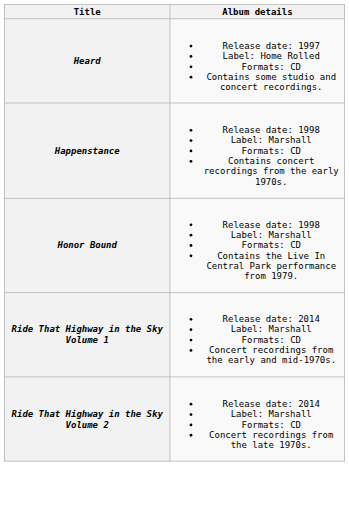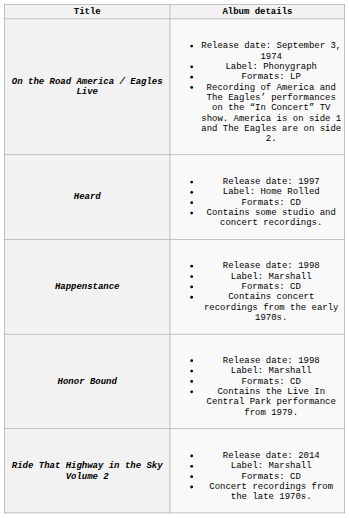 <table class="wikitable plainrowheaders" style="text-align:center;">
 <tr>
 <th style="width:18em;">Title</th>
 <th style="width:19em;">Album details</th>
+</tr>
+<tr>
+<th scope="row"><em>On the Road America / Eagles Live</em></th>
+<td><br><ul><li>Release date: September 3, 1974</li><li>Label: Phonygraph</li><li>Formats: LP</li><li>Recording of America and The Eagles’ performances on the “In Concert” TV show.  America is on side 1 and The Eagles are on side 2.</li></ul></td>
 </tr>
 <tr>
 <th scope="row"><em>Heard</em></th>
 <td><br><ul><li>Release date: 1997</li><li>Label: Home Rolled</li><li>Formats: CD</li><li>Contains some studio and concert recordings.</li></ul></td>
 </tr>
 <tr>
 <th scope="row"><em>Happenstance</em></th>
 <td><br><ul><li>Release date: 1998</li><li>Label: Marshall</li><li>Formats: CD</li><li>Contains concert recordings from the early 1970s.</li></ul></td>
 </tr>
 <tr>
 <th scope="row"><em>Honor Bound</em></th>
 <td><br><ul><li>Release date: 1998</li><li>Label: Marshall</li><li>Formats: CD</li><li>Contains the Live In Central Park performance from 1979.</li></ul></td>
 </tr>
 <tr>
-<th scope="row"><em>Ride That Highway in the Sky Volume 1</em></th>
-<td><br><ul><li>Release date: 2014</li><li>Label: Marshall</li><li>Formats: CD</li><li>Concert recordings from the early and mid-1970s.</li></ul></td>
-</tr>
-<tr>
 <th scope="row"><em>Ride That Highway in the Sky Volume 2</em></th>
 <td><br><ul><li>Release date: 2014</li><li>Label: Marshall</li><li>Formats: CD</li><li>Concert recordings from the late 1970s.</li></ul></td>
 </tr>
 </table>
